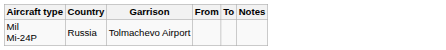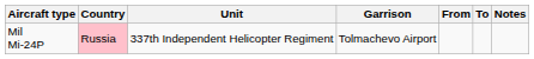 <table class="wikitable">
 <tr>
 <th>Aircraft type</th>
 <th>Country</th>
+<th>Unit</th>
 <th>Garrison</th>
 <th>From</th>
 <th>To</th>
 <th>Notes</th>
 </tr>
 <tr>
 <td>Mil<br>Mi-24P</td>
-<td>Russia</td>
+<td style="background: pink;">Russia</td>
+<td>337th Independent Helicopter Regiment</td>
 <td>Tolmachevo Airport</td>
 <td></td>
 <td></td>
 <td></td>
 </tr>
 </table>
